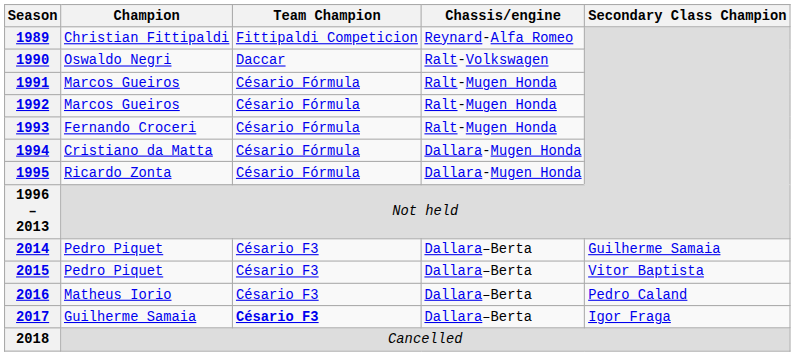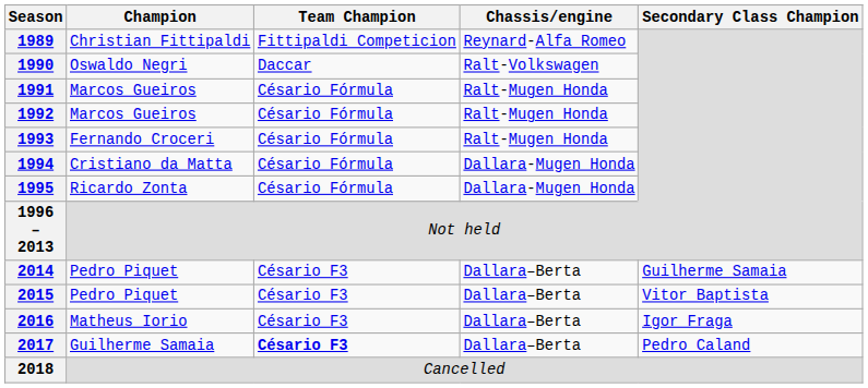 <table class="wikitable">
 <tr>
 <th>Season</th>
 <th>Champion</th>
 <th>Team Champion</th>
 <th>Chassis/engine</th>
 <th>Secondary Class Champion</th>
 </tr>
 <tr>
 <th><a href='#'>1989</a></th>
 <td> <a href='#'>Christian Fittipaldi</a></td>
 <td> <a href='#'>Fittipaldi Competicion</a></td>
 <td><a href='#'>Reynard</a>-<a href='#'>Alfa Romeo</a></td>
 <td style="background:#DDDDDD; border-bottom-color:#dddddd" rowspan=7></td>
 </tr>
 <tr>
 <th><a href='#'>1990</a></th>
 <td> <a href='#'>Oswaldo Negri</a></td>
 <td> <a href='#'>Daccar</a></td>
 <td><a href='#'>Ralt</a>-<a href='#'>Volkswagen</a></td>
 </tr>
 <tr>
 <th><a href='#'>1991</a></th>
 <td> <a href='#'>Marcos Gueiros</a></td>
 <td> <a href='#'>Césario Fórmula</a></td>
 <td><a href='#'>Ralt</a>-<a href='#'>Mugen Honda</a></td>
 </tr>
 <tr>
 <th><a href='#'>1992</a></th>
 <td> <a href='#'>Marcos Gueiros</a></td>
 <td> <a href='#'>Césario Fórmula</a></td>
 <td><a href='#'>Ralt</a>-<a href='#'>Mugen Honda</a></td>
 </tr>
 <tr>
 <th><a href='#'>1993</a></th>
 <td> <a href='#'>Fernando Croceri</a></td>
 <td> <a href='#'>Césario Fórmula</a></td>
 <td><a href='#'>Ralt</a>-<a href='#'>Mugen Honda</a></td>
 </tr>
 <tr>
 <th><a href='#'>1994</a></th>
 <td> <a href='#'>Cristiano da Matta</a></td>
 <td> <a href='#'>Césario Fórmula</a></td>
 <td><a href='#'>Dallara</a>-<a href='#'>Mugen Honda</a></td>
 </tr>
 <tr>
 <th><a href='#'>1995</a></th>
 <td> <a href='#'>Ricardo Zonta</a></td>
 <td> <a href='#'>Césario Fórmula</a></td>
 <td><a href='#'>Dallara</a>-<a href='#'>Mugen Honda</a></td>
 </tr>
 <tr style="background:#DDDDDD;">
 <th>1996<br>–<br>2013</th>
 <td align=center colspan=4><em>Not held</em></td>
 </tr>
 <tr>
 <th><a href='#'>2014</a></th>
 <td> <a href='#'>Pedro Piquet</a></td>
 <td> <a href='#'>Césario F3</a></td>
 <td><a href='#'>Dallara</a>–Berta</td>
 <td> <a href='#'>Guilherme Samaia</a></td>
 </tr>
 <tr>
 <th><a href='#'>2015</a></th>
 <td> <a href='#'>Pedro Piquet</a></td>
 <td> <a href='#'>Césario F3</a></td>
 <td><a href='#'>Dallara</a>–Berta</td>
 <td> <a href='#'>Vitor Baptista</a></td>
 </tr>
 <tr>
 <th><a href='#'>2016</a></th>
 <td> <a href='#'>Matheus Iorio</a></td>
 <td> <a href='#'>Césario F3</a></td>
 <td><a href='#'>Dallara</a>–Berta</td>
-<td> <a href='#'>Pedro Caland</a></td>
+<td> <a href='#'>Igor Fraga</a></td>
 </tr>
 <tr>
 <th><a href='#'>2017</a></th>
 <td> <a href='#'>Guilherme Samaia</a></td>
 <td><strong> <a href='#'>Césario F3</a></strong></td>
 <td><a href='#'>Dallara</a>–Berta</td>
-<td> <a href='#'>Igor Fraga</a></td>
+<td> <a href='#'>Pedro Caland</a></td>
 </tr>
 <tr style="background:#DDDDDD;">
 <th>2018</th>
 <td align=center colspan=4><em>Cancelled</em></td>
 </tr>
 </table>
